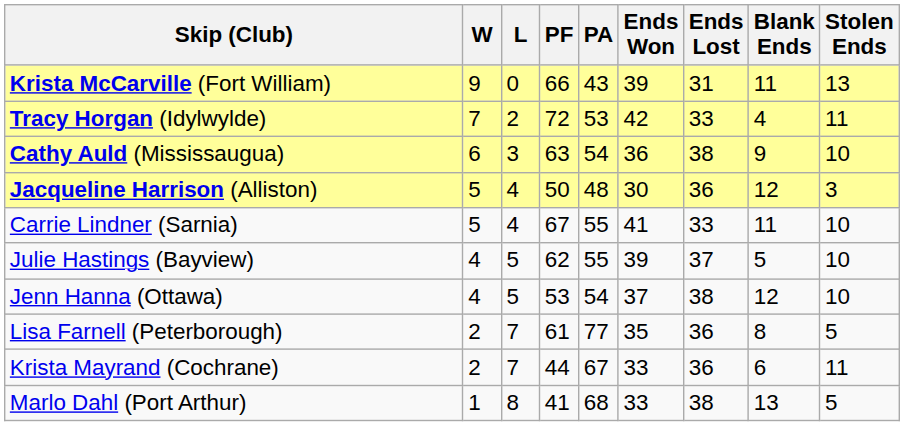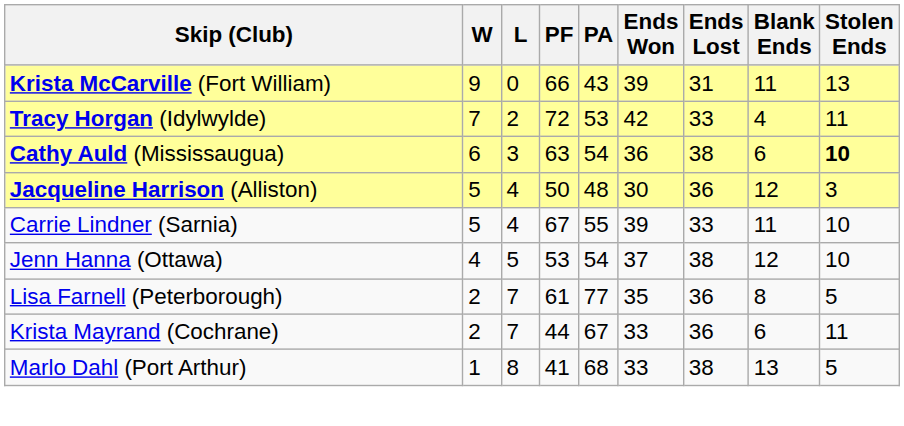 <table class="wikitable">
 <tr>
 <th bgcolor="#efefef" width="320">Skip (Club)</th>
 <th bgcolor="#efefef" width="20">W</th>
 <th bgcolor="#efefef" width="20">L</th>
 <th bgcolor="#efefef" width="20">PF</th>
 <th bgcolor="#efefef" width="20">PA</th>
 <th bgcolor="#efefef" width="20">Ends <br> Won</th>
 <th bgcolor="#efefef" width="20">Ends <br> Lost</th>
 <th bgcolor="#efefef" width="20">Blank <br> Ends</th>
 <th bgcolor="#efefef" width="20">Stolen <br> Ends</th>
 </tr>
 <tr bgcolor="#ffff9a">
 <td><strong><a href='#'>Krista McCarville</a></strong> (Fort William)</td>
 <td>9</td>
 <td>0</td>
 <td>66</td>
 <td>43</td>
 <td>39</td>
 <td>31</td>
 <td>11</td>
 <td>13</td>
 </tr>
 <tr bgcolor="#ffff9a">
 <td><strong><a href='#'>Tracy Horgan</a></strong> (Idylwylde)</td>
 <td>7</td>
 <td>2</td>
 <td>72</td>
 <td>53</td>
 <td>42</td>
 <td>33</td>
 <td>4</td>
 <td>11</td>
 </tr>
 <tr bgcolor="#ffff9a">
 <td><strong><a href='#'>Cathy Auld</a></strong> (Mississaugua)</td>
 <td>6</td>
 <td>3</td>
 <td>63</td>
 <td>54</td>
 <td>36</td>
 <td>38</td>
-<td>9</td>
-<td>10</td>
+<td>6</td>
+<td><strong>10</strong></td>
 </tr>
 <tr bgcolor="#ffff9a">
 <td><strong><a href='#'>Jacqueline Harrison</a></strong> (Alliston)</td>
 <td>5</td>
 <td>4</td>
 <td>50</td>
 <td>48</td>
 <td>30</td>
 <td>36</td>
 <td>12</td>
 <td>3</td>
 </tr>
 <tr>
 <td><a href='#'>Carrie Lindner</a> (Sarnia)</td>
 <td>5</td>
 <td>4</td>
 <td>67</td>
 <td>55</td>
-<td>41</td>
+<td>39</td>
 <td>33</td>
 <td>11</td>
-<td>10</td>
-</tr>
-<tr>
-<td><a href='#'>Julie Hastings</a> (Bayview)</td>
-<td>4</td>
-<td>5</td>
-<td>62</td>
-<td>55</td>
-<td>39</td>
-<td>37</td>
-<td>5</td>
 <td>10</td>
 </tr>
 <tr>
 <td><a href='#'>Jenn Hanna</a> (Ottawa)</td>
 <td>4</td>
 <td>5</td>
 <td>53</td>
 <td>54</td>
 <td>37</td>
 <td>38</td>
 <td>12</td>
 <td>10</td>
 </tr>
 <tr>
 <td><a href='#'>Lisa Farnell</a> (Peterborough)</td>
 <td>2</td>
 <td>7</td>
 <td>61</td>
 <td>77</td>
 <td>35</td>
 <td>36</td>
 <td>8</td>
 <td>5</td>
 </tr>
 <tr>
 <td><a href='#'>Krista Mayrand</a> (Cochrane)</td>
 <td>2</td>
 <td>7</td>
 <td>44</td>
 <td>67</td>
 <td>33</td>
 <td>36</td>
 <td>6</td>
 <td>11</td>
 </tr>
 <tr>
 <td><a href='#'>Marlo Dahl</a> (Port Arthur)</td>
 <td>1</td>
 <td>8</td>
 <td>41</td>
 <td>68</td>
 <td>33</td>
 <td>38</td>
 <td>13</td>
 <td>5</td>
 </tr>
 </table>
